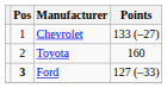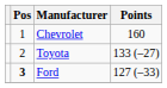 <table class="wikitable" style="font-size: 95%;">
 <tr>
 <th></th>
 <th>Pos</th>
 <th>Manufacturer</th>
 <th>Points</th>
 </tr>
 <tr>
 <td align="left"></td>
 <td style="text-align:center;">1</td>
 <td><a href='#'>Chevrolet</a></td>
-<td style="text-align:center;">133 (–27)</td>
+<td style="text-align:center;">160</td>
 </tr>
 <tr>
 <td align="left"></td>
 <td style="text-align:center;">2</td>
 <td><a href='#'>Toyota</a></td>
-<td style="text-align:center;">160</td>
+<td style="text-align:center;">133 (–27)</td>
 </tr>
 <tr>
 <td align="left"></td>
 <td style="text-align:center;"><strong>3</strong></td>
 <td><a href='#'>Ford</a></td>
 <td style="text-align:center;">127 (–33)</td>
 </tr>
 <tr class="sortbottom">
 </tr>
 </table>
